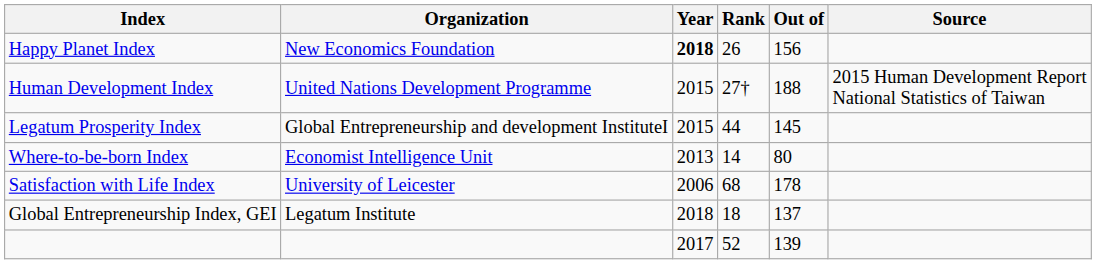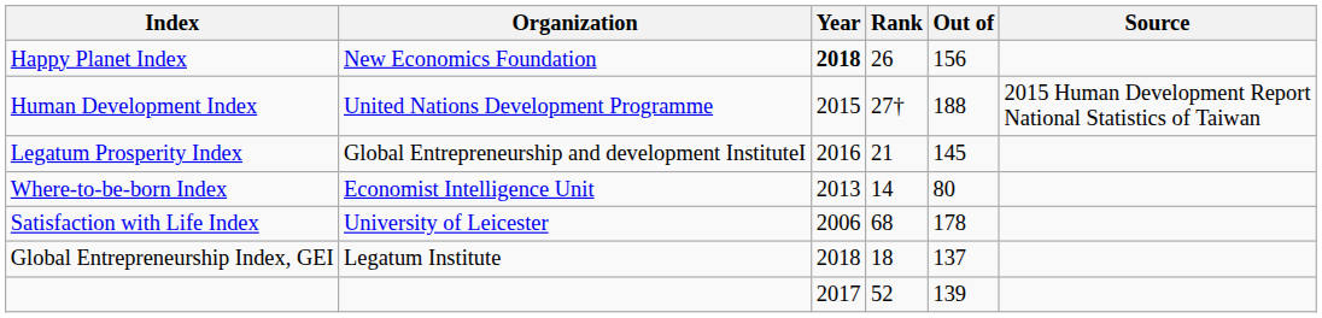 <table class="wikitable sortable">
 <tr>
 <th>Index</th>
 <th>Organization</th>
 <th>Year</th>
 <th>Rank</th>
 <th>Out of</th>
 <th>Source</th>
 </tr>
 <tr>
 <td><a href='#'>Happy Planet Index</a></td>
 <td><a href='#'>New Economics Foundation</a></td>
 <td><strong>2018</strong></td>
 <td>26</td>
 <td>156</td>
 <td></td>
 </tr>
 <tr>
 <td><a href='#'>Human Development Index</a></td>
 <td><a href='#'>United Nations Development Programme</a></td>
 <td>2015</td>
 <td>27†</td>
 <td>188</td>
 <td>2015 Human Development Report <br>National Statistics of Taiwan</td>
 </tr>
 <tr>
 <td><a href='#'>Legatum Prosperity Index</a></td>
 <td>Global Entrepreneurship and development InstituteI</td>
-<td>2015</td>
-<td>44</td>
+<td>2016</td>
+<td>21</td>
 <td>145</td>
 <td></td>
 </tr>
 <tr>
 <td><a href='#'>Where-to-be-born Index</a></td>
 <td><a href='#'>Economist Intelligence Unit</a></td>
 <td>2013</td>
 <td>14</td>
 <td>80</td>
 <td></td>
 </tr>
 <tr>
 <td><a href='#'>Satisfaction with Life Index</a></td>
 <td><a href='#'>University of Leicester</a></td>
 <td>2006</td>
 <td>68</td>
 <td>178</td>
 <td></td>
 </tr>
 <tr>
 <td>Global Entrepreneurship Index, GEI</td>
 <td>Legatum Institute</td>
 <td>2018</td>
 <td>18</td>
 <td>137</td>
 <td></td>
 </tr>
 <tr>
 <td></td>
 <td></td>
 <td>2017</td>
 <td>52</td>
 <td>139</td>
 <td></td>
 </tr>
 </table>
